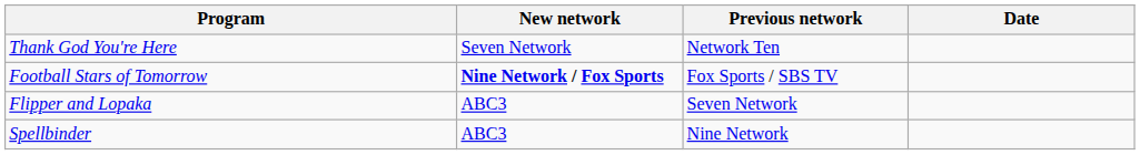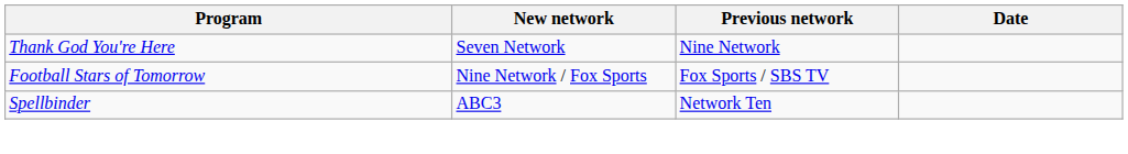 <table class="wikitable sortable"  style="width:100%; font-size:87%;">
 <tr style="background:#efefef;">
 <th style="width:40%;">Program</th>
 <th style="width:20%;">New network</th>
 <th style="width:20%;">Previous network</th>
 <th style="width:20%;">Date</th>
 </tr>
 <tr>
 <td><em><a href='#'>Thank God You're Here</a></em></td>
 <td><a href='#'>Seven Network</a></td>
-<td><a href='#'>Network Ten</a></td>
+<td><a href='#'>Nine Network</a></td>
 <td></td>
 </tr>
 <tr>
 <td><em><a href='#'>Football Stars of Tomorrow</a></em></td>
-<td><strong><a href='#'>Nine Network</a> / <a href='#'>Fox Sports</a></strong></td>
+<td><a href='#'>Nine Network</a> / <a href='#'>Fox Sports</a></td>
 <td><a href='#'>Fox Sports</a> / <a href='#'>SBS TV</a></td>
-<td></td>
-</tr>
-<tr>
-<td><em><a href='#'>Flipper and Lopaka</a></em></td>
-<td><a href='#'>ABC3</a></td>
-<td><a href='#'>Seven Network</a></td>
 <td></td>
 </tr>
 <tr>
 <td><em><a href='#'>Spellbinder</a></em></td>
 <td><a href='#'>ABC3</a></td>
-<td><a href='#'>Nine Network</a></td>
+<td><a href='#'>Network Ten</a></td>
 <td></td>
 </tr>
 </table>
